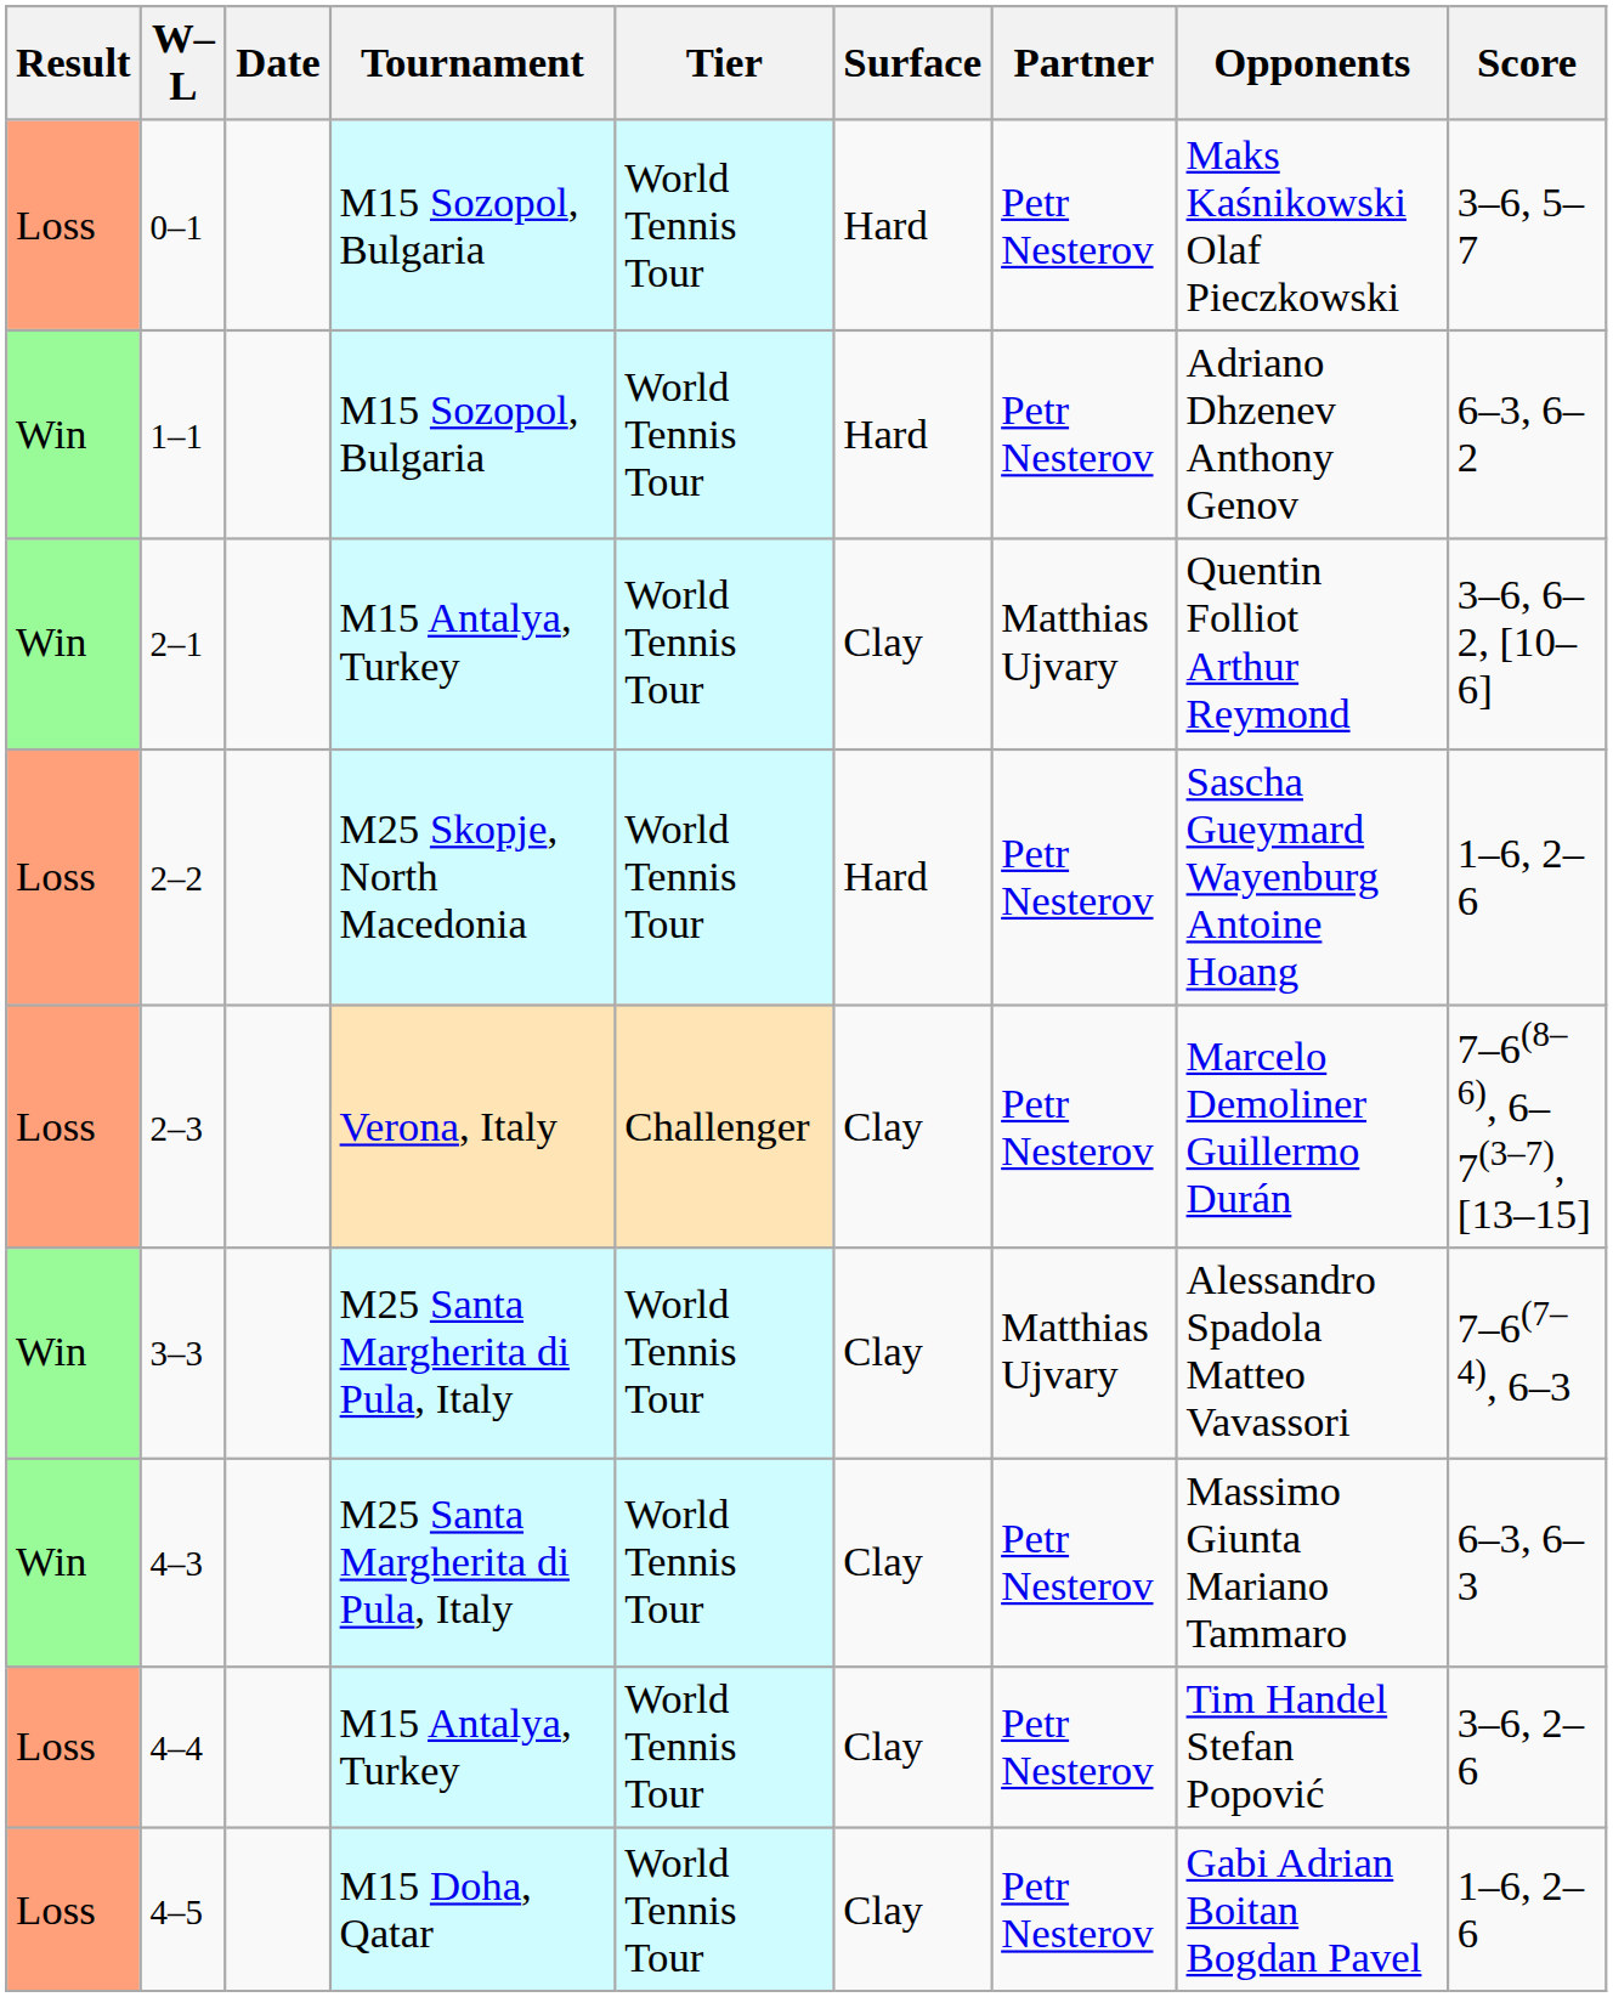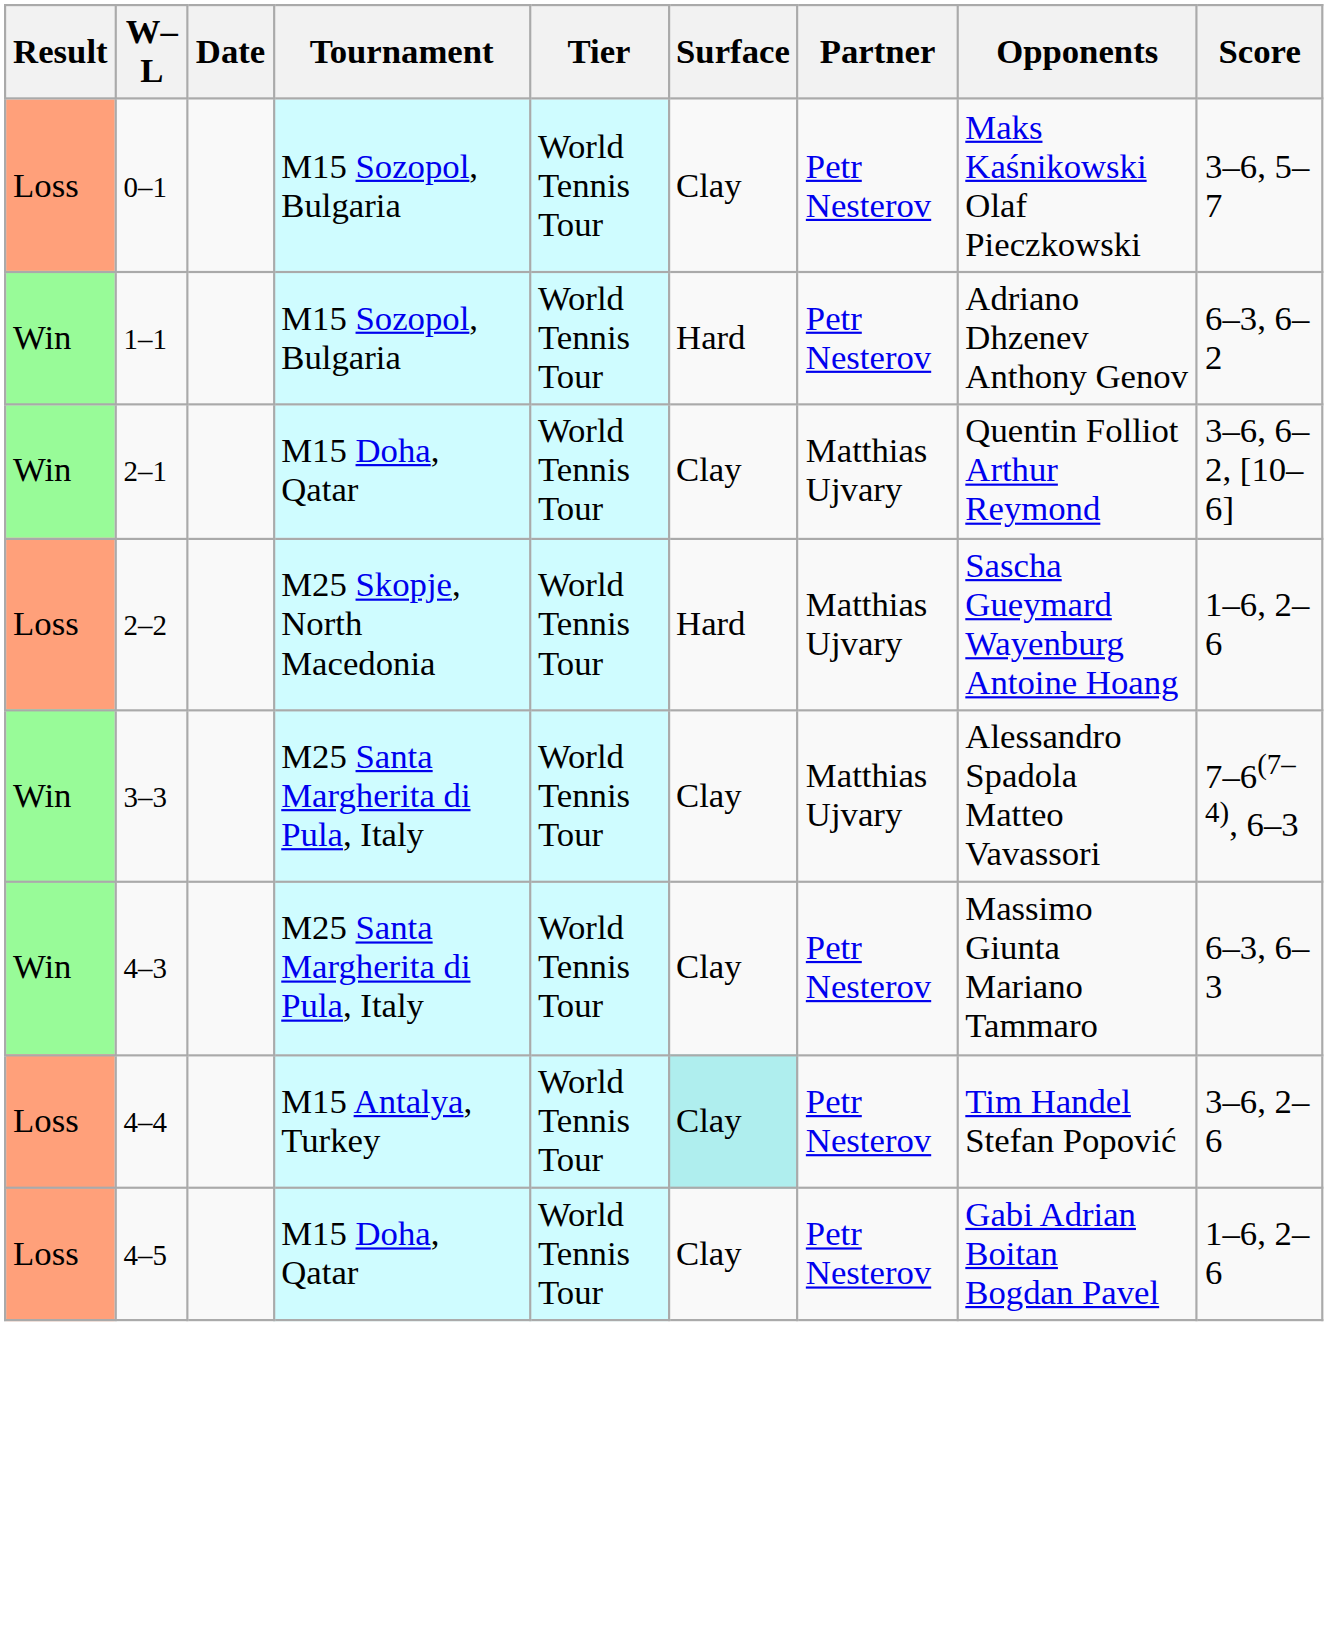 <table class="sortable wikitable">
 <tr>
 <th>Result</th>
 <th class="unsortable">W–L</th>
 <th>Date</th>
 <th>Tournament</th>
 <th>Tier</th>
 <th>Surface</th>
 <th>Partner</th>
 <th>Opponents</th>
 <th class="unsortable">Score</th>
 </tr>
 <tr>
 <td bgcolor=#FFA07A>Loss</td>
 <td><small>0–1</small></td>
 <td></td>
 <td style="background:#cffcff;">M15 <a href='#'>Sozopol</a>, Bulgaria</td>
 <td style="background:#cffcff;">World Tennis Tour</td>
-<td>Hard</td>
+<td>Clay</td>
 <td> <a href='#'>Petr Nesterov</a></td>
 <td> <a href='#'>Maks Kaśnikowski</a><br> Olaf Pieczkowski</td>
 <td>3–6, 5–7</td>
 </tr>
 <tr>
 <td bgcolor=98fb98>Win</td>
 <td><small>1–1</small></td>
 <td></td>
 <td style="background:#cffcff;">M15 <a href='#'>Sozopol</a>, Bulgaria</td>
 <td style="background:#cffcff;">World Tennis Tour</td>
 <td>Hard</td>
 <td> <a href='#'>Petr Nesterov</a></td>
 <td> Adriano Dhzenev<br> Anthony Genov</td>
 <td>6–3, 6–2</td>
 </tr>
 <tr>
 <td bgcolor=98fb98>Win</td>
 <td><small>2–1</small></td>
 <td></td>
-<td style="background:#cffcff;">M15 <a href='#'>Antalya</a>, Turkey</td>
+<td style="background:#cffcff;">M15 <a href='#'>Doha</a>, Qatar</td>
 <td style="background:#cffcff;">World Tennis Tour</td>
 <td>Clay</td>
 <td> Matthias Ujvary</td>
 <td> Quentin Folliot<br> <a href='#'>Arthur Reymond</a></td>
 <td>3–6, 6–2, [10–6]</td>
 </tr>
 <tr>
 <td bgcolor=#FFA07A>Loss</td>
 <td><small>2–2</small></td>
 <td></td>
 <td style="background:#cffcff;">M25 <a href='#'>Skopje</a>, North Macedonia</td>
 <td style="background:#cffcff;">World Tennis Tour</td>
 <td>Hard</td>
-<td> <a href='#'>Petr Nesterov</a></td>
+<td> Matthias Ujvary</td>
 <td> <a href='#'>Sascha Gueymard Wayenburg</a><br> <a href='#'>Antoine Hoang</a></td>
 <td>1–6, 2–6</td>
-</tr>
-<tr>
-<td bgcolor=#FFA07A>Loss</td>
-<td><small>2–3</small></td>
-<td><a href='#'></a></td>
-<td style=background:moccasin;><a href='#'>Verona</a>, Italy</td>
-<td style=background:moccasin;>Challenger</td>
-<td>Clay</td>
-<td> <a href='#'>Petr Nesterov</a></td>
-<td> <a href='#'>Marcelo Demoliner</a><br> <a href='#'>Guillermo Durán</a></td>
-<td>7–6<sup>(8–6)</sup>, 6–7<sup>(3–7)</sup>, [13–15]</td>
 </tr>
 <tr>
 <td bgcolor=98fb98>Win</td>
 <td><small>3–3</small></td>
 <td></td>
 <td style="background:#cffcff;">M25 <a href='#'>Santa Margherita di Pula</a>, Italy</td>
 <td style="background:#cffcff;">World Tennis Tour</td>
 <td>Clay</td>
 <td> Matthias Ujvary</td>
 <td> Alessandro Spadola<br> Matteo Vavassori</td>
 <td>7–6<sup>(7–4)</sup>, 6–3</td>
 </tr>
 <tr>
 <td bgcolor=98fb98>Win</td>
 <td><small>4–3</small></td>
 <td></td>
 <td style="background:#cffcff;">M25 <a href='#'>Santa Margherita di Pula</a>, Italy</td>
 <td style="background:#cffcff;">World Tennis Tour</td>
 <td>Clay</td>
 <td> <a href='#'>Petr Nesterov</a></td>
 <td> Massimo Giunta<br> Mariano Tammaro</td>
 <td>6–3, 6–3</td>
 </tr>
 <tr>
 <td bgcolor=#FFA07A>Loss</td>
 <td><small>4–4</small></td>
 <td></td>
 <td style="background:#cffcff;">M15 <a href='#'>Antalya</a>, Turkey</td>
 <td style="background:#cffcff;">World Tennis Tour</td>
-<td>Clay</td>
+<td style="background: paleturquoise;">Clay</td>
 <td> <a href='#'>Petr Nesterov</a></td>
 <td> <a href='#'>Tim Handel</a><br> Stefan Popović</td>
 <td>3–6, 2–6</td>
 </tr>
 <tr>
 <td bgcolor=#FFA07A>Loss</td>
 <td><small>4–5</small></td>
 <td></td>
 <td style="background:#cffcff;">M15 <a href='#'>Doha</a>, Qatar</td>
 <td style="background:#cffcff;">World Tennis Tour</td>
 <td>Clay</td>
 <td> <a href='#'>Petr Nesterov</a></td>
 <td> <a href='#'>Gabi Adrian Boitan</a><br> <a href='#'>Bogdan Pavel</a></td>
 <td>1–6, 2–6</td>
 </tr>
 </table>
